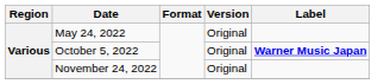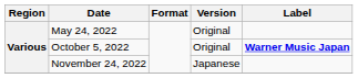 <table class="wikitable plainrowheaders">
 <tr>
 <th>Region</th>
 <th>Date</th>
 <th>Format</th>
 <th>Version</th>
 <th>Label</th>
 </tr>
 <tr>
 <th rowspan="3" scope="row">Various</th>
 <td>May 24, 2022</td>
 <td rowspan="3"></td>
 <td>Original</td>
 <td></td>
 </tr>
 <tr>
 <td>October 5, 2022</td>
 <td>Original</td>
 <td><strong><a href='#'>Warner Music Japan</a></strong></td>
 </tr>
 <tr>
 <td>November 24, 2022</td>
-<td>Original</td>
+<td>Japanese</td>
 <td></td>
 </tr>
 <tr>
 </tr>
 </table>
